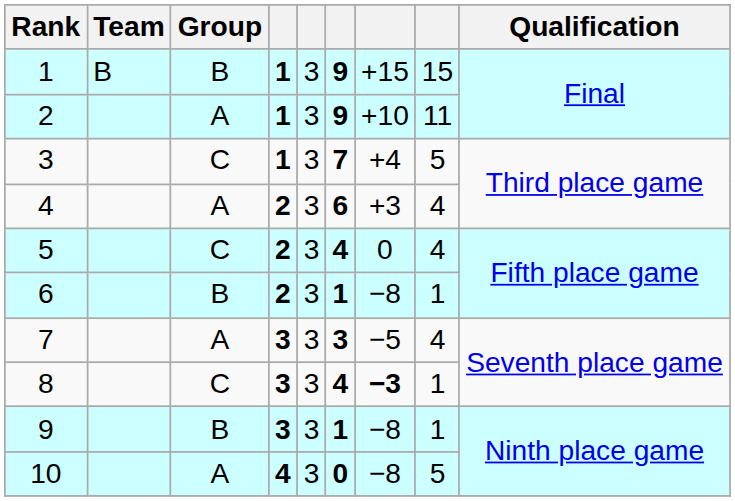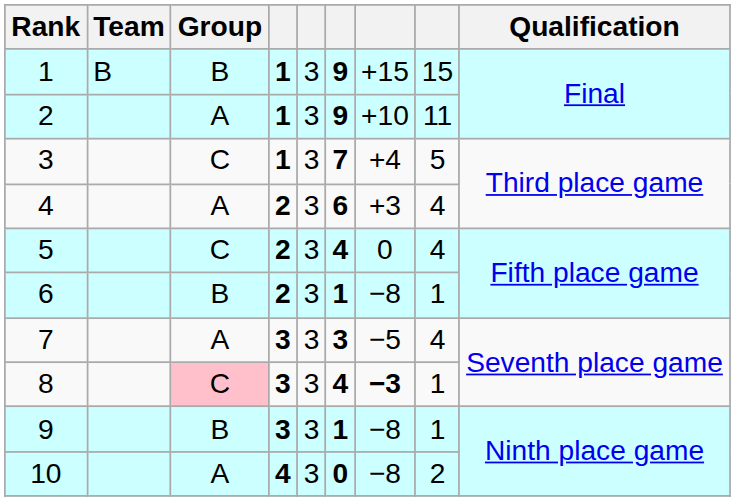 <table class="wikitable sortable" style="text-align:center;">
 <tr>
 <th>Rank</th>
 <th>Team</th>
 <th>Group</th>
 <th></th>
 <th></th>
 <th></th>
 <th></th>
 <th></th>
 <th>Qualification</th>
 </tr>
 <tr bgcolor=ccffff>
 <td>1</td>
 <td align=left> B</td>
 <td>B</td>
 <td><strong>1</strong></td>
 <td>3</td>
 <td><strong>9</strong></td>
 <td>+15</td>
 <td>15</td>
 <td rowspan=2><a href='#'>Final</a></td>
 </tr>
 <tr bgcolor=ccffff>
 <td>2</td>
 <td align=left></td>
 <td>A</td>
 <td><strong>1</strong></td>
 <td>3</td>
 <td><strong>9</strong></td>
 <td>+10</td>
 <td>11</td>
 </tr>
 <tr>
 <td>3</td>
 <td align=left></td>
 <td>C</td>
 <td><strong>1</strong></td>
 <td>3</td>
 <td><strong>7</strong></td>
 <td>+4</td>
 <td>5</td>
 <td rowspan=2><a href='#'>Third place game</a></td>
 </tr>
 <tr>
 <td>4</td>
 <td align=left></td>
 <td>A</td>
 <td><strong>2</strong></td>
 <td>3</td>
 <td><strong>6</strong></td>
 <td>+3</td>
 <td>4</td>
 </tr>
 <tr bgcolor=ccffff>
 <td>5</td>
 <td align=left></td>
 <td>C</td>
 <td><strong>2</strong></td>
 <td>3</td>
 <td><strong>4</strong></td>
 <td>0</td>
 <td>4</td>
 <td rowspan=2><a href='#'>Fifth place game</a></td>
 </tr>
 <tr bgcolor=ccffff>
 <td>6</td>
 <td align=left></td>
 <td>B</td>
 <td><strong>2</strong></td>
 <td>3</td>
 <td><strong>1</strong></td>
 <td>−8</td>
 <td>1</td>
 </tr>
 <tr>
 <td>7</td>
 <td align=left></td>
 <td>A</td>
 <td><strong>3</strong></td>
 <td>3</td>
 <td><strong>3</strong></td>
 <td>−5</td>
 <td>4</td>
 <td rowspan=2><a href='#'>Seventh place game</a></td>
 </tr>
 <tr>
 <td>8</td>
 <td align=left></td>
-<td>C</td>
+<td style="background: pink;">C</td>
 <td><strong>3</strong></td>
 <td>3</td>
 <td><strong>4</strong></td>
 <td><strong>−3</strong></td>
 <td>1</td>
 </tr>
 <tr bgcolor=ccffff>
 <td>9</td>
 <td align=left></td>
 <td>B</td>
 <td><strong>3</strong></td>
 <td>3</td>
 <td><strong>1</strong></td>
 <td>−8</td>
 <td>1</td>
 <td rowspan=2><a href='#'>Ninth place game</a></td>
 </tr>
 <tr bgcolor=ccffff>
 <td>10</td>
 <td align=left></td>
 <td>A</td>
 <td><strong>4</strong></td>
 <td>3</td>
 <td><strong>0</strong></td>
 <td>−8</td>
-<td>5</td>
+<td>2</td>
 </tr>
 </table>
